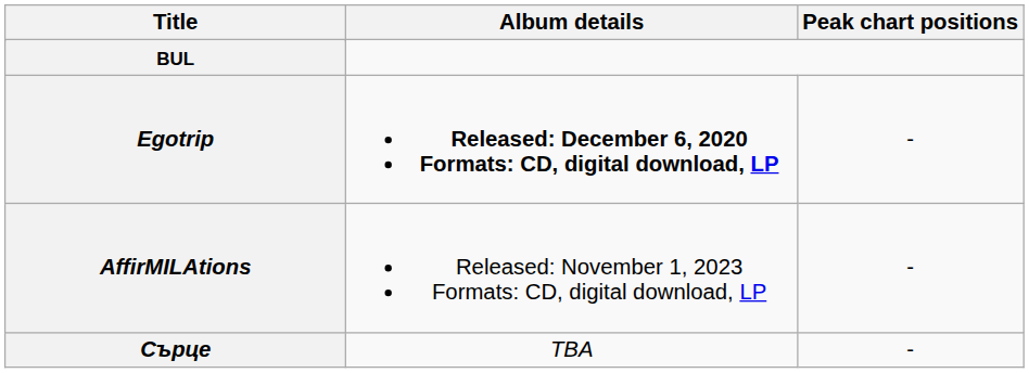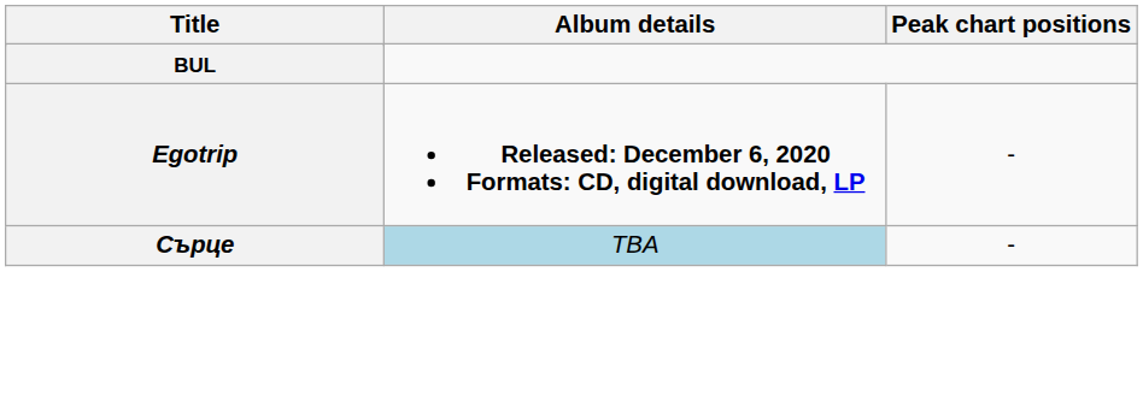 <table class="wikitable plainrowheaders" style="text-align:center;">
 <tr>
 <th scope="col" rowspan="2" style="width: 15em;">Title</th>
 <th scope="col" rowspan="2" style="width: 20em;">Album details</th>
 <th scope="col" colspan="1">Peak chart positions</th>
 </tr>
 <tr>
 </tr>
 <tr>
 <th width=25><small>BUL</small><br></th>
 </tr>
 <tr>
 <th scope="row"><em>Egotrip</em></th>
 <td><strong><br><ul><li>Released: December 6, 2020</li><li>Formats: CD, digital download, <a href='#'>LP</a></li></ul></strong></td>
 <td>-</td>
 </tr>
 <tr>
-<th scope="row"><em>AffirMILAtions</em></th>
-<td><br><ul><li>Released: November 1, 2023</li><li>Formats: CD, digital download, <a href='#'>LP</a></li></ul></td>
-<td>-</td>
-</tr>
-<tr>
 <th scope="row"><em>Сърце</em><br><em></em></th>
-<td><em>TBA</em></td>
+<td style="background: lightblue;"><em>TBA</em></td>
 <td>-</td>
 </tr>
 </table>
